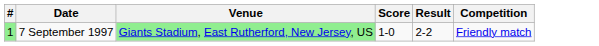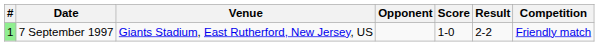 <table class="wikitable">
 <tr>
 <th>#</th>
 <th>Date</th>
 <th>Venue</th>
+<th>Opponent</th>
 <th>Score</th>
 <th>Result</th>
 <th>Competition</th>
 </tr>
 <tr>
 <td style="background: lightgreen;">1</td>
 <td>7 September 1997</td>
-<td style="background: lightgreen;"><a href='#'>Giants Stadium</a>, <a href='#'>East Rutherford, New Jersey</a>, US</td>
+<td><a href='#'>Giants Stadium</a>, <a href='#'>East Rutherford, New Jersey</a>, US</td>
+<td></td>
 <td>1-0</td>
 <td>2-2</td>
 <td><a href='#'>Friendly match</a></td>
 </tr>
 </table>
